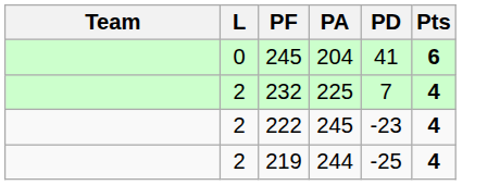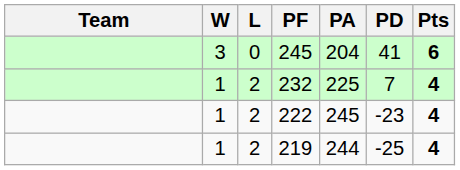 <table class="wikitable" style="text-align:center;">
 <tr>
 <th width=150>Team</th>
+<th width=20>W</th>
 <th width=20>L</th>
 <th width=30>PF</th>
 <th width=30>PA</th>
 <th width=30>PD</th>
 <th width=20>Pts</th>
 </tr>
 <tr bgcolor="#ccffcc">
 <td align="left"></td>
+<td>3</td>
 <td>0</td>
 <td>245</td>
 <td>204</td>
 <td>41</td>
 <td><strong>6</strong></td>
 </tr>
 <tr bgcolor="#ccffcc">
 <td align="left"></td>
+<td>1</td>
 <td>2</td>
 <td>232</td>
 <td>225</td>
 <td>7</td>
 <td><strong>4</strong></td>
 </tr>
 <tr>
 <td align="left"></td>
+<td>1</td>
 <td>2</td>
 <td>222</td>
 <td>245</td>
 <td>-23</td>
 <td><strong>4</strong></td>
 </tr>
 <tr>
 <td align="left"></td>
+<td>1</td>
 <td>2</td>
 <td>219</td>
 <td>244</td>
 <td>-25</td>
 <td><strong>4</strong></td>
 </tr>
 </table>
